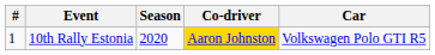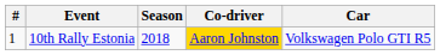 <table class="wikitable">
 <tr>
 <th> # </th>
 <th>Event</th>
 <th>Season</th>
 <th>Co-driver</th>
 <th>Car</th>
 </tr>
 <tr>
 <td>1</td>
 <td> <a href='#'>10th Rally Estonia</a></td>
-<td><a href='#'>2020</a></td>
+<td><a href='#'>2018</a></td>
 <td style="background: gold;"> <a href='#'>Aaron Johnston</a></td>
 <td><a href='#'>Volkswagen Polo GTI R5</a></td>
 </tr>
 </table>
